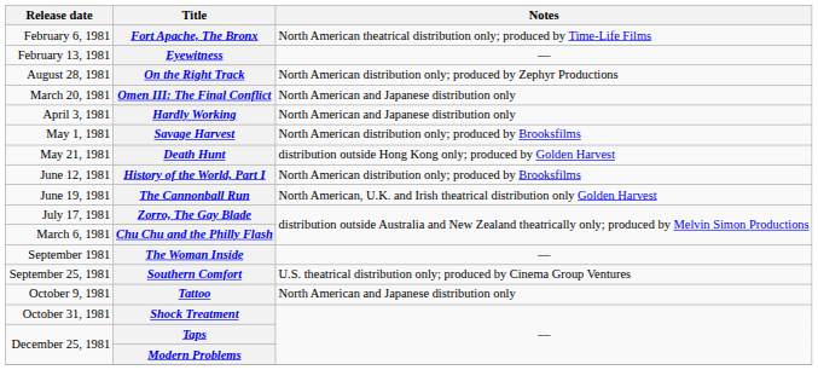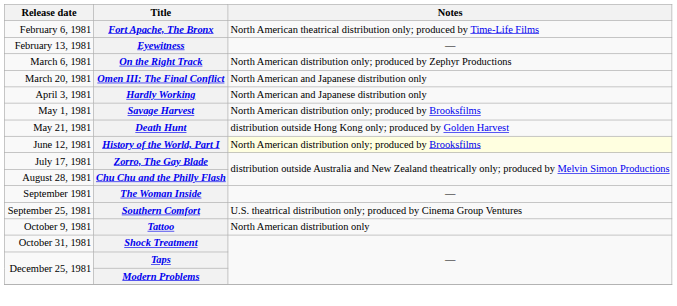 <table class="wikitable plainrowheaders sortable">
 <tr>
 <th scope="col" style="width:130px;">Release date</th>
 <th scope="col">Title</th>
 <th scope="col" class="unsortable">Notes</th>
 </tr>
 <tr>
 <td style="text-align:right;">February 6, 1981</td>
 <th scope="row"><em><a href='#'>Fort Apache, The Bronx</a></em></th>
 <td>North American theatrical distribution only; produced by <a href='#'>Time-Life Films</a></td>
 </tr>
 <tr>
 <td style="text-align:right;">February 13, 1981</td>
 <th scope="row"><em><a href='#'>Eyewitness</a></em></th>
 <td align="center">—</td>
 </tr>
 <tr>
-<td style="text-align:right;">August 28, 1981</td>
+<td style="text-align:right;">March 6, 1981</td>
 <th scope="row"><em><a href='#'>On the Right Track</a></em></th>
 <td>North American distribution only; produced by Zephyr Productions</td>
 </tr>
 <tr>
 <td style="text-align:right;">March 20, 1981</td>
 <th scope="row"><em><a href='#'>Omen III: The Final Conflict</a></em></th>
 <td>North American and Japanese distribution only</td>
 </tr>
 <tr>
 <td style="text-align:right;">April 3, 1981</td>
 <th scope="row"><em><a href='#'>Hardly Working</a></em></th>
 <td>North American and Japanese distribution only</td>
 </tr>
 <tr>
 <td style="text-align:right;">May 1, 1981</td>
 <th scope="row"><em><a href='#'>Savage Harvest</a></em></th>
 <td>North American distribution only; produced by <a href='#'>Brooksfilms</a></td>
 </tr>
 <tr>
 <td style="text-align:right;">May 21, 1981</td>
 <th scope="row"><em><a href='#'>Death Hunt</a></em></th>
 <td>distribution outside Hong Kong only; produced by <a href='#'>Golden Harvest</a></td>
 </tr>
 <tr>
 <td style="text-align:right;">June 12, 1981</td>
 <th scope="row"><em><a href='#'>History of the World, Part I</a></em></th>
-<td>North American distribution only; produced by <a href='#'>Brooksfilms</a></td>
-</tr>
-<tr>
-<td style="text-align:right;">June 19, 1981</td>
-<th scope="row"><em><a href='#'>The Cannonball Run</a></em></th>
-<td>North American, U.K. and Irish theatrical distribution only <a href='#'>Golden Harvest</a></td>
+<td style="background: lightyellow;">North American distribution only; produced by <a href='#'>Brooksfilms</a></td>
 </tr>
 <tr>
 <td style="text-align:right;">July 17, 1981</td>
 <th scope="row"><em><a href='#'>Zorro, The Gay Blade</a></em></th>
 <td rowspan="2">distribution outside Australia and New Zealand theatrically only; produced by <a href='#'>Melvin Simon Productions</a></td>
 </tr>
 <tr>
-<td style="text-align:right;">March 6, 1981</td>
+<td style="text-align:right;">August 28, 1981</td>
 <th scope="row"><em><a href='#'>Chu Chu and the Philly Flash</a></em></th>
 </tr>
 <tr>
 <td style="text-align:right;">September 1981</td>
 <th scope="row"><em><a href='#'>The Woman Inside</a></em></th>
 <td align="center">—</td>
 </tr>
 <tr>
 <td style="text-align:right;">September 25, 1981</td>
 <th scope="row"><em><a href='#'>Southern Comfort</a></em></th>
 <td>U.S. theatrical distribution only; produced by Cinema Group Ventures</td>
 </tr>
 <tr>
 <td style="text-align:right;">October 9, 1981</td>
 <th scope="row"><em><a href='#'>Tattoo</a></em></th>
-<td>North American and Japanese distribution only</td>
+<td>North American distribution only</td>
 </tr>
 <tr>
 <td style="text-align:right;">October 31, 1981</td>
 <th scope="row"><em><a href='#'>Shock Treatment</a></em></th>
 <td rowspan="3" align="center">—</td>
 </tr>
 <tr>
 <td style="text-align:right;" rowspan="2">December 25, 1981</td>
 <th scope="row"><em><a href='#'>Taps</a></em></th>
 </tr>
 <tr>
 <th scope="row"><em><a href='#'>Modern Problems</a></em></th>
 </tr>
 <tr>
 </tr>
 </table>
